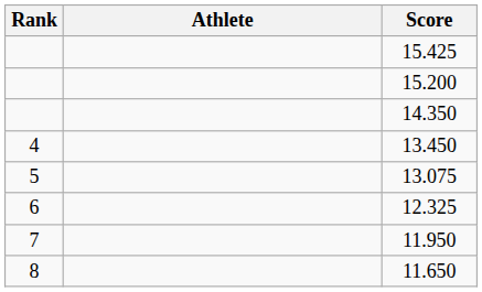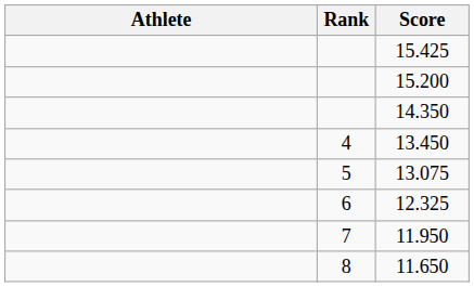 <table class=wikitable style="text-align:center">
 <tr>
+<th width=250>Athlete</th>
 <th width=40>Rank</th>
-<th width=250>Athlete</th>
 <th width=70>Score</th>
 </tr>
 <tr>
+<td align=left></td>
 <td></td>
-<td align=left></td>
 <td>15.425</td>
 </tr>
 <tr>
+<td align=left></td>
 <td></td>
-<td align=left></td>
 <td>15.200</td>
 </tr>
 <tr>
+<td align=left></td>
 <td></td>
-<td align=left></td>
 <td>14.350</td>
 </tr>
 <tr>
+<td align=left></td>
 <td>4</td>
-<td align=left></td>
 <td>13.450</td>
 </tr>
 <tr>
+<td align=left></td>
 <td>5</td>
-<td align=left></td>
 <td>13.075</td>
 </tr>
 <tr>
+<td align=left></td>
 <td>6</td>
-<td align=left></td>
 <td>12.325</td>
 </tr>
 <tr>
+<td align=left></td>
 <td>7</td>
-<td align=left></td>
 <td>11.950</td>
 </tr>
 <tr>
+<td align=left></td>
 <td>8</td>
-<td align=left></td>
 <td>11.650</td>
 </tr>
 </table>
